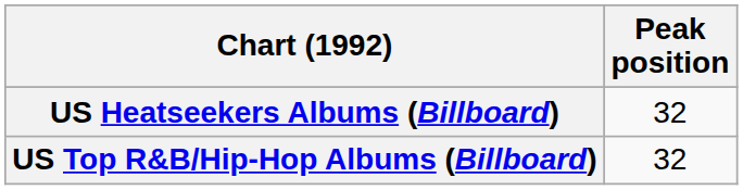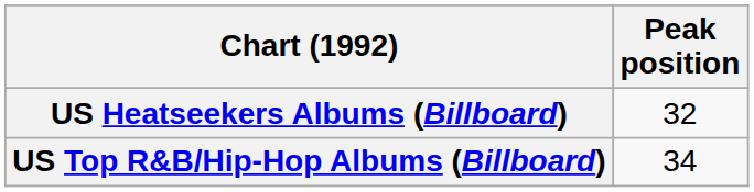 <table class="wikitable plainrowheaders sortable" style="text-align:center;" border="1">
 <tr>
 <th scope="col">Chart (1992)</th>
 <th scope="col">Peak<br>position</th>
 </tr>
 <tr>
 <th scope="row">US <a href='#'>Heatseekers Albums</a> (<em><a href='#'>Billboard</a></em>)</th>
 <td>32</td>
 </tr>
 <tr>
 <th scope="row">US <a href='#'>Top R&B/Hip-Hop Albums</a> (<em><a href='#'>Billboard</a></em>)</th>
-<td>32</td>
+<td>34</td>
 </tr>
 </table>
